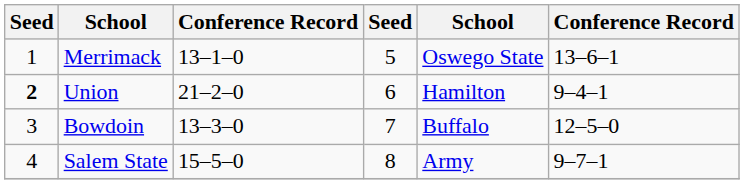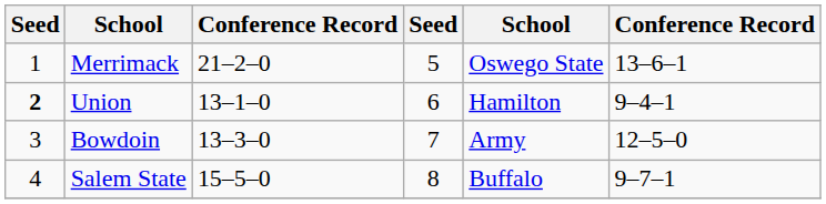 <table class="wikitable">
 <tr>
 <th>Seed</th>
 <th>School</th>
 <th>Conference Record</th>
 <th>Seed</th>
 <th>School</th>
 <th>Conference Record</th>
 </tr>
 <tr>
 <td align=center>1</td>
 <td><a href='#'>Merrimack</a></td>
-<td>13–1–0</td>
+<td>21–2–0</td>
 <td align=center>5</td>
 <td><a href='#'>Oswego State</a></td>
 <td>13–6–1</td>
 </tr>
 <tr>
 <td align=center><strong>2</strong></td>
 <td><a href='#'>Union</a></td>
-<td>21–2–0</td>
+<td>13–1–0</td>
 <td align=center>6</td>
 <td><a href='#'>Hamilton</a></td>
 <td>9–4–1</td>
 </tr>
 <tr>
 <td align=center>3</td>
 <td><a href='#'>Bowdoin</a></td>
 <td>13–3–0</td>
 <td align=center>7</td>
-<td><a href='#'>Buffalo</a></td>
+<td><a href='#'>Army</a></td>
 <td>12–5–0</td>
 </tr>
 <tr>
 <td align=center>4</td>
 <td><a href='#'>Salem State</a></td>
 <td>15–5–0</td>
 <td align=center>8</td>
-<td><a href='#'>Army</a></td>
+<td><a href='#'>Buffalo</a></td>
 <td>9–7–1</td>
 </tr>
 <tr>
 </tr>
 </table>
